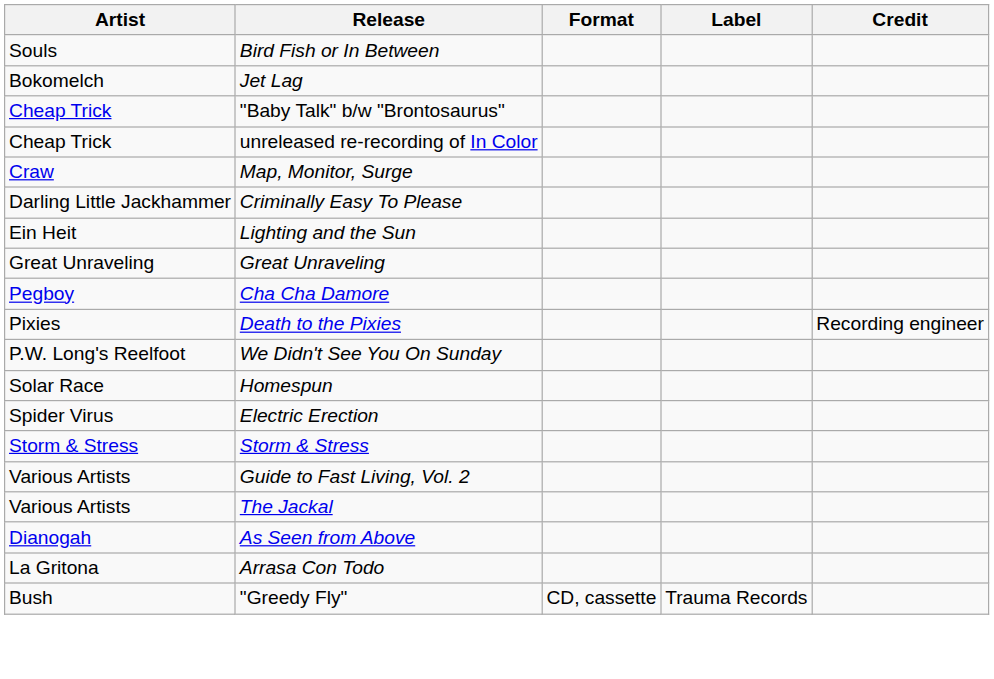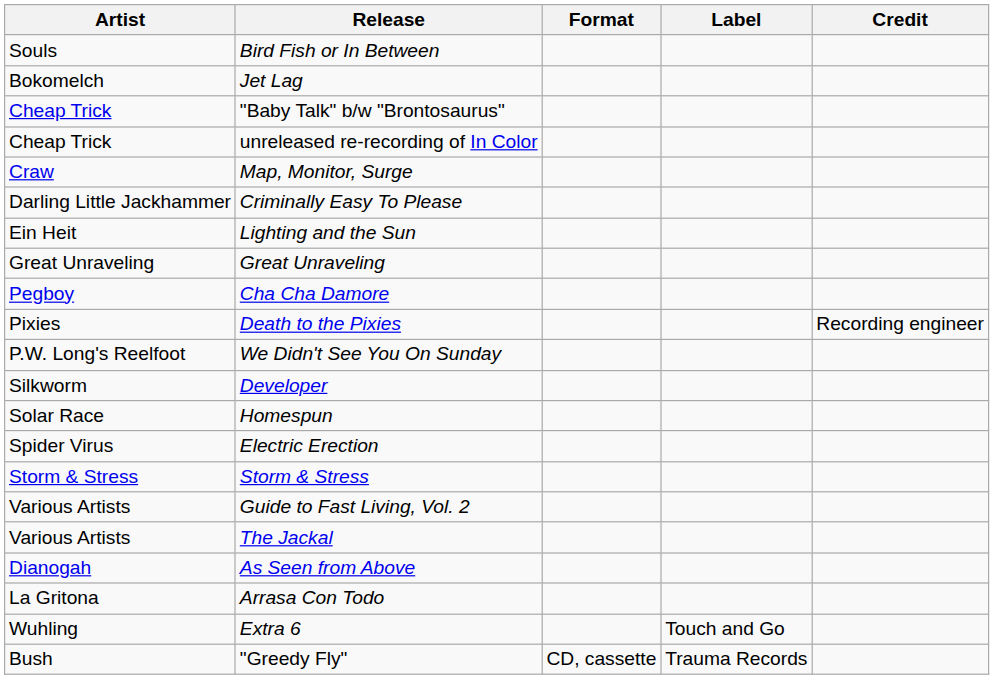 <table class="wikitable sortable">
 <tr>
 <th>Artist</th>
 <th>Release</th>
 <th>Format</th>
 <th>Label</th>
 <th>Credit</th>
 </tr>
 <tr>
 <td>Souls</td>
 <td><em>Bird Fish or In Between</em></td>
 <td></td>
 <td></td>
 <td></td>
 </tr>
 <tr>
 <td>Bokomelch</td>
 <td><em>Jet Lag</em></td>
 <td></td>
 <td></td>
 <td></td>
 </tr>
 <tr>
 <td><a href='#'>Cheap Trick</a></td>
 <td>"Baby Talk" b/w "Brontosaurus"</td>
 <td></td>
 <td></td>
 <td></td>
 </tr>
 <tr>
 <td>Cheap Trick</td>
 <td>unreleased re-recording of <a href='#'>In Color</a></td>
 <td></td>
 <td></td>
 <td></td>
 </tr>
 <tr>
 <td><a href='#'>Craw</a></td>
 <td><em>Map, Monitor, Surge</em></td>
 <td></td>
 <td></td>
 <td></td>
 </tr>
 <tr>
 <td>Darling Little Jackhammer</td>
 <td><em>Criminally Easy To Please</em></td>
 <td></td>
 <td></td>
 <td></td>
 </tr>
 <tr>
 <td>Ein Heit</td>
 <td><em>Lighting and the Sun</em></td>
 <td></td>
 <td></td>
 <td></td>
 </tr>
 <tr>
 <td>Great Unraveling</td>
 <td><em>Great Unraveling</em></td>
 <td></td>
 <td></td>
 <td></td>
 </tr>
 <tr>
 <td><a href='#'>Pegboy</a></td>
 <td><em><a href='#'>Cha Cha Damore</a></em></td>
 <td></td>
 <td></td>
 <td></td>
 </tr>
 <tr>
 <td>Pixies</td>
 <td><em><a href='#'>Death to the Pixies</a></em></td>
 <td></td>
 <td></td>
 <td>Recording engineer</td>
 </tr>
 <tr>
 <td>P.W. Long's Reelfoot</td>
 <td><em>We Didn't See You On Sunday</em></td>
 <td></td>
 <td></td>
 <td></td>
 </tr>
 <tr>
+<td>Silkworm</td>
+<td><a href='#'><em>Developer</em></a></td>
+<td></td>
+<td></td>
+<td></td>
+</tr>
+<tr>
 <td>Solar Race</td>
 <td><em>Homespun</em></td>
 <td></td>
 <td></td>
 <td></td>
 </tr>
 <tr>
 <td>Spider Virus</td>
 <td><em>Electric Erection</em></td>
 <td></td>
 <td></td>
 <td></td>
 </tr>
 <tr>
 <td><a href='#'>Storm & Stress</a></td>
 <td><a href='#'><em>Storm & Stress</em></a></td>
 <td></td>
 <td></td>
 <td></td>
 </tr>
 <tr>
 <td>Various Artists</td>
 <td><em>Guide to Fast Living, Vol. 2</em></td>
 <td></td>
 <td></td>
 <td></td>
 </tr>
 <tr>
 <td>Various Artists</td>
 <td><a href='#'><em>The Jackal</em></a></td>
 <td></td>
 <td></td>
 <td></td>
 </tr>
 <tr>
 <td><a href='#'>Dianogah</a></td>
 <td><em><a href='#'>As Seen from Above</a></em></td>
 <td></td>
 <td></td>
 <td></td>
 </tr>
 <tr>
 <td>La Gritona</td>
 <td><em>Arrasa Con Todo</em></td>
 <td></td>
 <td></td>
 <td></td>
 </tr>
 <tr>
+<td>Wuhling</td>
+<td><em>Extra 6</em></td>
+<td></td>
+<td>Touch and Go</td>
+<td></td>
+</tr>
+<tr>
 <td>Bush</td>
 <td>"Greedy Fly"</td>
 <td>CD, cassette</td>
 <td>Trauma Records</td>
 <td></td>
 </tr>
 </table>
